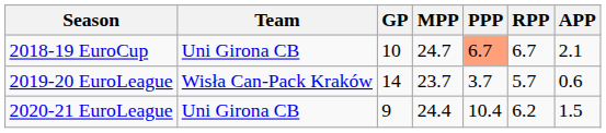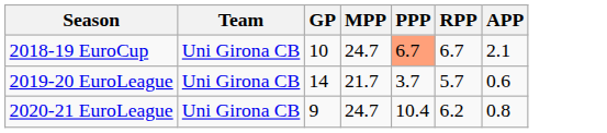 <table class="wikitable">
 <tr>
 <th>Season</th>
 <th>Team</th>
 <th>GP</th>
 <th>MPP</th>
 <th>PPP</th>
 <th>RPP</th>
 <th>APP</th>
 </tr>
 <tr>
 <td><a href='#'>2018-19 EuroCup</a></td>
 <td> <a href='#'>Uni Girona CB</a></td>
 <td>10</td>
 <td>24.7</td>
 <td style="background: lightsalmon;">6.7</td>
 <td>6.7</td>
 <td>2.1</td>
 </tr>
 <tr>
 <td><a href='#'>2019-20 EuroLeague</a></td>
-<td> <a href='#'>Wisła Can-Pack Kraków</a></td>
+<td> <a href='#'>Uni Girona CB</a></td>
 <td>14</td>
-<td>23.7</td>
+<td>21.7</td>
 <td>3.7</td>
 <td>5.7</td>
 <td>0.6</td>
 </tr>
 <tr>
 <td><a href='#'>2020-21 EuroLeague</a></td>
 <td> <a href='#'>Uni Girona CB</a></td>
 <td>9</td>
-<td>24.4</td>
+<td>24.7</td>
 <td>10.4</td>
 <td>6.2</td>
-<td>1.5</td>
+<td>0.8</td>
 </tr>
 </table>
